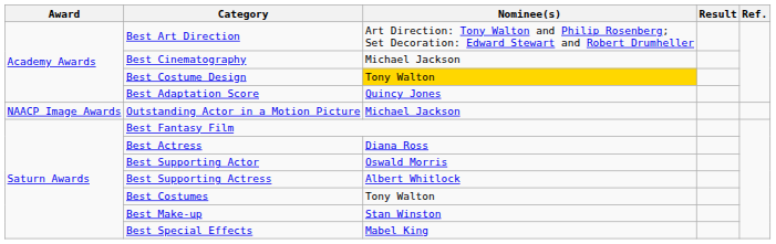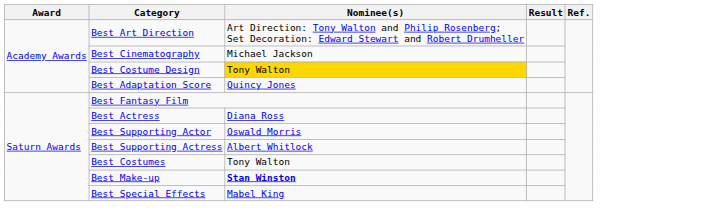 <table class="wikitable plainrowheaders">
 <tr>
 <th>Award</th>
 <th>Category</th>
 <th>Nominee(s)</th>
 <th>Result</th>
 <th>Ref.</th>
 </tr>
 <tr>
 <td rowspan="4"><a href='#'>Academy Awards</a></td>
 <td><a href='#'>Best Art Direction</a></td>
 <td>Art Direction: <a href='#'>Tony Walton</a> and <a href='#'>Philip Rosenberg</a>; <br> Set Decoration: <a href='#'>Edward Stewart</a> and <a href='#'>Robert Drumheller</a></td>
 <td></td>
 <td style="text-align:center;" rowspan="4"> <br> </td>
 </tr>
 <tr>
 <td><a href='#'>Best Cinematography</a></td>
 <td>Michael Jackson</td>
 <td></td>
 </tr>
 <tr>
 <td><a href='#'>Best Costume Design</a></td>
 <td style="background: gold;">Tony Walton</td>
 <td></td>
 </tr>
 <tr>
 <td><a href='#'>Best Adaptation Score</a></td>
 <td><a href='#'>Quincy Jones</a></td>
 <td></td>
 </tr>
 <tr>
-<td><a href='#'>NAACP Image Awards</a></td>
-<td><a href='#'>Outstanding Actor in a Motion Picture</a></td>
-<td><a href='#'>Michael Jackson</a></td>
-<td></td>
-<td style="text-align:center;"></td>
-</tr>
-<tr>
 <td rowspan="7"><a href='#'>Saturn Awards</a></td>
 <td colspan="2"><a href='#'>Best Fantasy Film</a></td>
 <td></td>
 <td style="text-align:center;" rowspan="7"></td>
 </tr>
 <tr>
 <td><a href='#'>Best Actress</a></td>
 <td><a href='#'>Diana Ross</a></td>
 <td></td>
 </tr>
 <tr>
 <td><a href='#'>Best Supporting Actor</a></td>
 <td><a href='#'>Oswald Morris</a></td>
 <td></td>
 </tr>
 <tr>
 <td><a href='#'>Best Supporting Actress</a></td>
 <td><a href='#'>Albert Whitlock</a></td>
 <td></td>
 </tr>
 <tr>
 <td><a href='#'>Best Costumes</a></td>
 <td>Tony Walton</td>
 <td></td>
 </tr>
 <tr>
 <td><a href='#'>Best Make-up</a></td>
-<td><a href='#'>Stan Winston</a></td>
+<td><strong><a href='#'>Stan Winston</a></strong></td>
 <td></td>
 </tr>
 <tr>
 <td><a href='#'>Best Special Effects</a></td>
 <td><a href='#'>Mabel King</a></td>
 <td></td>
 </tr>
 </table>
